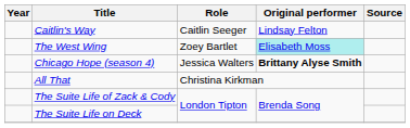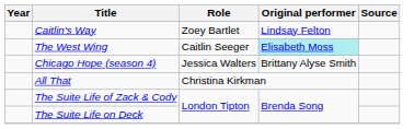 <table class="wikitable sortable plainrowheaders">
 <tr>
 <th>Year</th>
 <th class="unsortable">Title</th>
 <th class="unsortable">Role</th>
 <th class="unsortable">Original performer</th>
 <th class="unsortable">Source</th>
 </tr>
 <tr>
 <td></td>
 <td><em><a href='#'>Caitlin's Way</a></em></td>
-<td>Caitlin Seeger</td>
+<td>Zoey Bartlet</td>
 <td><a href='#'>Lindsay Felton</a></td>
 <td></td>
 </tr>
 <tr>
 <td></td>
 <td><em><a href='#'>The West Wing</a></em></td>
-<td>Zoey Bartlet</td>
+<td>Caitlin Seeger</td>
 <td style="background: paleturquoise;"><a href='#'>Elisabeth Moss</a></td>
 <td></td>
 </tr>
 <tr>
 <td></td>
 <td><em><a href='#'>Chicago Hope (season 4)</a></em></td>
 <td>Jessica Walters</td>
-<td><strong>Brittany Alyse Smith</strong></td>
+<td>Brittany Alyse Smith</td>
 <td></td>
 </tr>
 <tr>
 <td></td>
 <td><em><a href='#'>All That</a></em></td>
 <td colspan="2">Christina Kirkman</td>
 <td></td>
 </tr>
 <tr>
 <td></td>
 <td><em><a href='#'>The Suite Life of Zack & Cody</a></em></td>
 <td rowspan="2"><a href='#'>London Tipton</a></td>
 <td rowspan="2"><a href='#'>Brenda Song</a></td>
 <td></td>
 </tr>
 <tr>
 <td></td>
 <td><em><a href='#'>The Suite Life on Deck</a></em></td>
 <td></td>
 </tr>
 <tr>
 </tr>
 </table>
